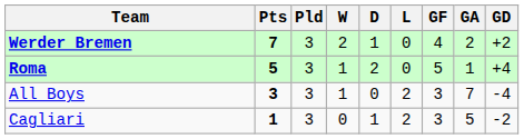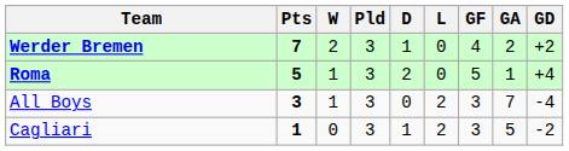 <table class="wikitable" style="text-align:center;">
 <tr>
 <th width=200>Team</th>
 <th width=20>Pts</th>
+<th width=20>W</th>
 <th width=20>Pld</th>
-<th width=20>W</th>
 <th width=20>D</th>
 <th width=20>L</th>
 <th width=20>GF</th>
 <th width=20>GA</th>
 <th width=20>GD</th>
 </tr>
 <tr style="background:#ccffcc">
 <td style="text-align:left"> <strong><a href='#'>Werder Bremen</a></strong></td>
 <td><strong>7</strong></td>
+<td>2</td>
 <td>3</td>
-<td>2</td>
 <td>1</td>
 <td>0</td>
 <td>4</td>
 <td>2</td>
 <td>+2</td>
 </tr>
 <tr style="background:#ccffcc">
 <td style="text-align:left"> <strong><a href='#'>Roma</a></strong></td>
 <td><strong>5</strong></td>
+<td>1</td>
 <td>3</td>
-<td>1</td>
 <td>2</td>
 <td>0</td>
 <td>5</td>
 <td>1</td>
 <td>+4</td>
 </tr>
 <tr>
 <td style="text-align:left"> <a href='#'>All Boys</a></td>
 <td><strong>3</strong></td>
+<td>1</td>
 <td>3</td>
-<td>1</td>
 <td>0</td>
 <td>2</td>
 <td>3</td>
 <td>7</td>
 <td>-4</td>
 </tr>
 <tr>
 <td style="text-align:left"> <a href='#'>Cagliari</a></td>
 <td><strong>1</strong></td>
+<td>0</td>
 <td>3</td>
-<td>0</td>
 <td>1</td>
 <td>2</td>
 <td>3</td>
 <td>5</td>
 <td>-2</td>
 </tr>
 </table>
